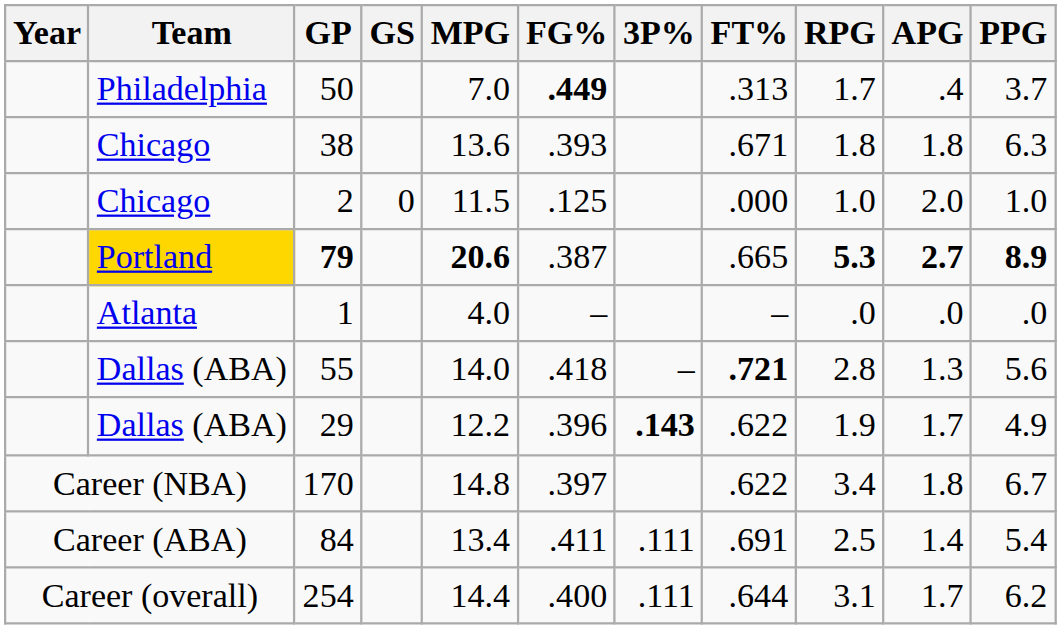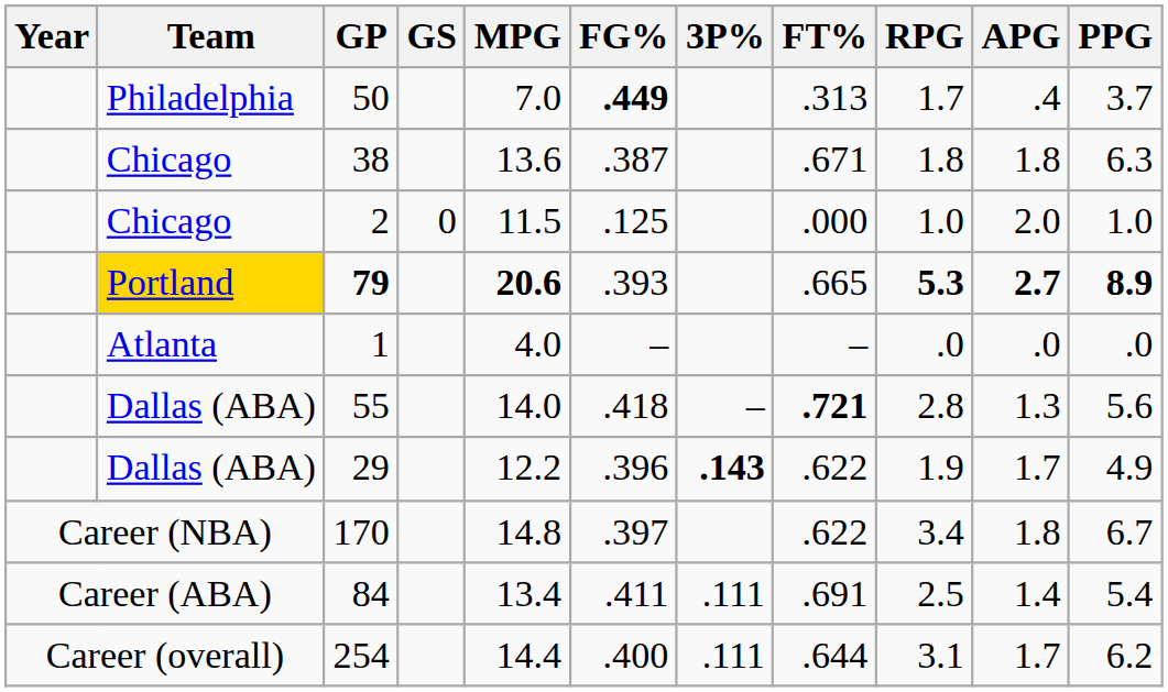 <table class="wikitable sortable" style="font-size:95%; text-align:right;">
 <tr>
 <th>Year</th>
 <th>Team</th>
 <th>GP</th>
 <th>GS</th>
 <th>MPG</th>
 <th>FG%</th>
 <th>3P%</th>
 <th>FT%</th>
 <th>RPG</th>
 <th>APG</th>
 <th>PPG</th>
 </tr>
 <tr>
 <td style="text-align:left;"></td>
 <td style="text-align:left;"><a href='#'>Philadelphia</a></td>
 <td>50</td>
 <td></td>
 <td>7.0</td>
 <td><strong>.449</strong></td>
 <td></td>
 <td>.313</td>
 <td>1.7</td>
 <td>.4</td>
 <td>3.7</td>
 </tr>
 <tr>
 <td style="text-align:left;"></td>
 <td style="text-align:left;"><a href='#'>Chicago</a></td>
 <td>38</td>
 <td></td>
 <td>13.6</td>
-<td>.393</td>
+<td>.387</td>
 <td></td>
 <td>.671</td>
 <td>1.8</td>
 <td>1.8</td>
 <td>6.3</td>
 </tr>
 <tr>
 <td style="text-align:left;"></td>
 <td style="text-align:left;"><a href='#'>Chicago</a></td>
 <td>2</td>
 <td>0</td>
 <td>11.5</td>
 <td>.125</td>
 <td></td>
 <td>.000</td>
 <td>1.0</td>
 <td>2.0</td>
 <td>1.0</td>
 </tr>
 <tr>
 <td style="text-align:left;"></td>
 <td style="background: gold; text-align:left;"><a href='#'>Portland</a></td>
 <td><strong>79</strong></td>
 <td></td>
 <td><strong>20.6</strong></td>
-<td>.387</td>
+<td>.393</td>
 <td></td>
 <td>.665</td>
 <td><strong>5.3</strong></td>
 <td><strong>2.7</strong></td>
 <td><strong>8.9</strong></td>
 </tr>
 <tr>
 <td style="text-align:left;"></td>
 <td style="text-align:left;"><a href='#'>Atlanta</a></td>
 <td>1</td>
 <td></td>
 <td>4.0</td>
 <td>–</td>
 <td></td>
 <td>–</td>
 <td>.0</td>
 <td>.0</td>
 <td>.0</td>
 </tr>
 <tr>
 <td style="text-align:left;"></td>
 <td style="text-align:left;"><a href='#'>Dallas</a> (ABA)</td>
 <td>55</td>
 <td></td>
 <td>14.0</td>
 <td>.418</td>
 <td>–</td>
 <td><strong>.721</strong></td>
 <td>2.8</td>
 <td>1.3</td>
 <td>5.6</td>
 </tr>
 <tr>
 <td style="text-align:left;"></td>
 <td style="text-align:left;"><a href='#'>Dallas</a> (ABA)</td>
 <td>29</td>
 <td></td>
 <td>12.2</td>
 <td>.396</td>
 <td><strong>.143</strong></td>
 <td>.622</td>
 <td>1.9</td>
 <td>1.7</td>
 <td>4.9</td>
 </tr>
 <tr class="sortbottom">
 <td colspan="2" style="text-align:center;">Career (NBA)</td>
 <td>170</td>
 <td></td>
 <td>14.8</td>
 <td>.397</td>
 <td></td>
 <td>.622</td>
 <td>3.4</td>
 <td>1.8</td>
 <td>6.7</td>
 </tr>
 <tr class="sortbottom">
 <td colspan="2" style="text-align:center;">Career (ABA)</td>
 <td>84</td>
 <td></td>
 <td>13.4</td>
 <td>.411</td>
 <td>.111</td>
 <td>.691</td>
 <td>2.5</td>
 <td>1.4</td>
 <td>5.4</td>
 </tr>
 <tr class="sortbottom">
 <td colspan="2" style="text-align:center;">Career (overall)</td>
 <td>254</td>
 <td></td>
 <td>14.4</td>
 <td>.400</td>
 <td>.111</td>
 <td>.644</td>
 <td>3.1</td>
 <td>1.7</td>
 <td>6.2</td>
 </tr>
 </table>
